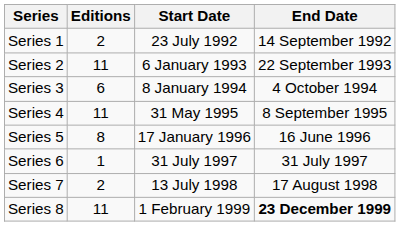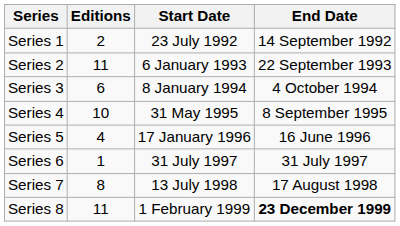 <table class="wikitable" style="text-align: center">
 <tr>
 <th>Series</th>
 <th>Editions</th>
 <th>Start Date</th>
 <th>End Date</th>
 </tr>
 <tr>
 <td>Series 1</td>
 <td>2</td>
 <td>23 July 1992</td>
 <td>14 September 1992</td>
 </tr>
 <tr>
 <td>Series 2</td>
 <td>11</td>
 <td>6 January 1993</td>
 <td>22 September 1993</td>
 </tr>
 <tr>
 <td>Series 3</td>
 <td>6</td>
 <td>8 January 1994</td>
 <td>4 October 1994</td>
 </tr>
 <tr>
 <td>Series 4</td>
-<td>11</td>
+<td>10</td>
 <td>31 May 1995</td>
 <td>8 September 1995</td>
 </tr>
 <tr>
 <td>Series 5</td>
-<td>8</td>
+<td>4</td>
 <td>17 January 1996</td>
 <td>16 June 1996</td>
 </tr>
 <tr>
 <td>Series 6</td>
 <td>1</td>
 <td>31 July 1997</td>
 <td>31 July 1997</td>
 </tr>
 <tr>
 <td>Series 7</td>
-<td>2</td>
+<td>8</td>
 <td>13 July 1998</td>
 <td>17 August 1998</td>
 </tr>
 <tr>
 <td>Series 8</td>
 <td>11</td>
 <td>1 February 1999</td>
 <td><strong>23 December 1999</strong></td>
 </tr>
 </table>
